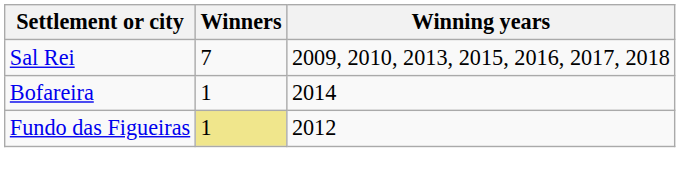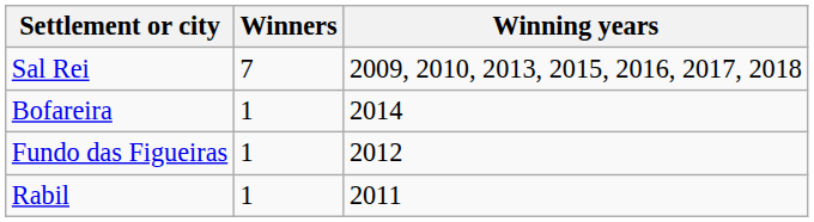 <table class="wikitable">
 <tr>
 <th>Settlement or city</th>
 <th>Winners</th>
 <th>Winning years</th>
 </tr>
 <tr>
 <td><a href='#'>Sal Rei</a></td>
 <td>7</td>
 <td>2009, 2010, 2013, 2015, 2016, 2017, 2018</td>
 </tr>
 <tr>
 <td><a href='#'>Bofareira</a></td>
 <td>1</td>
 <td>2014</td>
 </tr>
 <tr>
 <td><a href='#'>Fundo das Figueiras</a></td>
-<td style="background: khaki;">1</td>
+<td>1</td>
 <td>2012</td>
 </tr>
+<tr>
+<td><a href='#'>Rabil</a></td>
+<td>1</td>
+<td>2011</td>
+</tr>
 </table>
